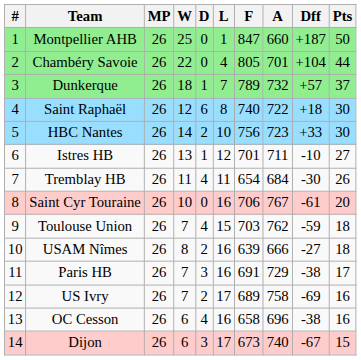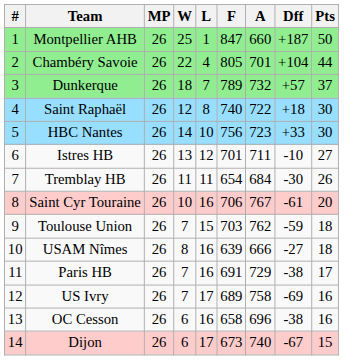 <table class="wikitable sortable" style="text-align: center;">
 <tr>
 <th align="center">#</th>
 <th align="center">Team</th>
 <th align="center">MP</th>
 <th align="center">W</th>
-<th align="center">D</th>
 <th align="center">L</th>
 <th align="center">F</th>
 <th align="center">A</th>
 <th align="center">Dff</th>
 <th align="center">Pts</th>
 </tr>
 <tr style="background: #90EE90;">
 <td>1</td>
 <td>Montpellier AHB</td>
 <td>26</td>
 <td>25</td>
-<td>0</td>
 <td>1</td>
 <td>847</td>
 <td>660</td>
 <td>+187</td>
 <td>50</td>
 </tr>
 <tr style="background: #90EE90;">
 <td>2</td>
 <td>Chambéry Savoie</td>
 <td>26</td>
 <td>22</td>
-<td>0</td>
 <td>4</td>
 <td>805</td>
 <td>701</td>
 <td>+104</td>
 <td>44</td>
 </tr>
 <tr style="background: #90EE90;">
 <td>3</td>
 <td>Dunkerque</td>
 <td>26</td>
 <td>18</td>
-<td>1</td>
 <td>7</td>
 <td>789</td>
 <td>732</td>
 <td>+57</td>
 <td>37</td>
 </tr>
 <tr style="background: #97DEFF;">
 <td>4</td>
 <td>Saint Raphaël</td>
 <td>26</td>
 <td>12</td>
-<td>6</td>
 <td>8</td>
 <td>740</td>
 <td>722</td>
 <td>+18</td>
 <td>30</td>
 </tr>
 <tr style="background: #97DEFF;">
 <td>5</td>
 <td>HBC Nantes</td>
 <td>26</td>
 <td>14</td>
-<td>2</td>
 <td>10</td>
 <td>756</td>
 <td>723</td>
 <td>+33</td>
 <td>30</td>
 </tr>
 <tr>
 <td>6</td>
 <td>Istres HB</td>
 <td>26</td>
 <td>13</td>
-<td>1</td>
 <td>12</td>
 <td>701</td>
 <td>711</td>
 <td>-10</td>
 <td>27</td>
 </tr>
 <tr>
 <td>7</td>
 <td>Tremblay HB</td>
 <td>26</td>
 <td>11</td>
-<td>4</td>
 <td>11</td>
 <td>654</td>
 <td>684</td>
 <td>-30</td>
 <td>26</td>
 </tr>
 <tr style="background:#FFCCCC">
 <td>8</td>
 <td>Saint Cyr Touraine</td>
 <td>26</td>
 <td>10</td>
-<td>0</td>
 <td>16</td>
 <td>706</td>
 <td>767</td>
 <td>-61</td>
 <td>20</td>
 </tr>
 <tr>
 <td>9</td>
 <td>Toulouse Union</td>
 <td>26</td>
 <td>7</td>
-<td>4</td>
 <td>15</td>
 <td>703</td>
 <td>762</td>
 <td>-59</td>
 <td>18</td>
 </tr>
 <tr>
 <td>10</td>
 <td>USAM Nîmes</td>
 <td>26</td>
 <td>8</td>
-<td>2</td>
 <td>16</td>
 <td>639</td>
 <td>666</td>
 <td>-27</td>
 <td>18</td>
 </tr>
 <tr>
 <td>11</td>
 <td>Paris HB</td>
 <td>26</td>
 <td>7</td>
-<td>3</td>
 <td>16</td>
 <td>691</td>
 <td>729</td>
 <td>-38</td>
 <td>17</td>
 </tr>
 <tr>
 <td>12</td>
 <td>US Ivry</td>
 <td>26</td>
 <td>7</td>
-<td>2</td>
 <td>17</td>
 <td>689</td>
 <td>758</td>
 <td>-69</td>
 <td>16</td>
 </tr>
 <tr>
 <td>13</td>
 <td>OC Cesson</td>
 <td>26</td>
 <td>6</td>
-<td>4</td>
 <td>16</td>
 <td>658</td>
 <td>696</td>
 <td>-38</td>
 <td>16</td>
 </tr>
 <tr style="background:#FFCCCC">
 <td>14</td>
 <td>Dijon</td>
 <td>26</td>
 <td>6</td>
-<td>3</td>
 <td>17</td>
 <td>673</td>
 <td>740</td>
 <td>-67</td>
 <td>15</td>
 </tr>
 </table>
